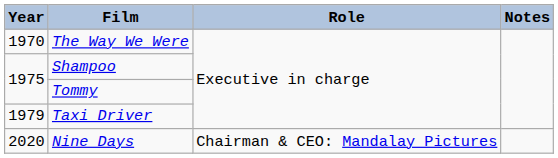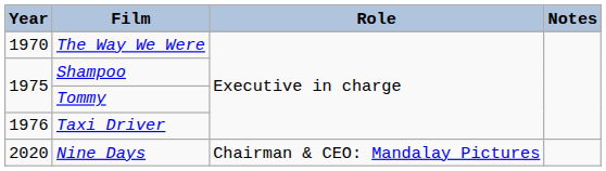 <table class="wikitable">
 <tr>
 <th style="background:#B0C4DE;">Year</th>
 <th style="background:#B0C4DE;">Film</th>
 <th style="background:#B0C4DE;">Role</th>
 <th style="background:#B0C4DE;">Notes</th>
 </tr>
 <tr>
 <td>1970</td>
 <td><em><a href='#'>The Way We Were</a></em></td>
 <td rowspan=4>Executive in charge</td>
 <td rowspan=4></td>
 </tr>
 <tr>
 <td rowspan=2>1975</td>
 <td><em><a href='#'>Shampoo</a></em></td>
 </tr>
 <tr>
 <td><em><a href='#'>Tommy</a></em></td>
 </tr>
 <tr>
-<td>1979</td>
+<td>1976</td>
 <td><em><a href='#'>Taxi Driver</a></em></td>
 </tr>
 <tr>
 <td>2020</td>
 <td><em><a href='#'>Nine Days</a></em></td>
 <td>Chairman & CEO: <a href='#'>Mandalay Pictures</a></td>
 <td></td>
 </tr>
 </table>
